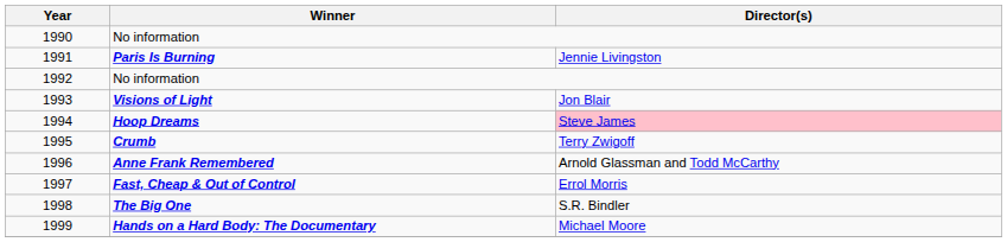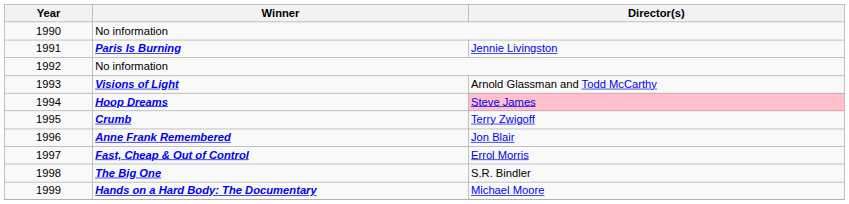 <table class="wikitable" width="95%" cellpadding="5">
 <tr>
 <th width="100"><strong>Year</strong></th>
 <th width="450"><strong>Winner</strong></th>
 <th width="450"><strong>Director(s)</strong></th>
 </tr>
 <tr>
 <td style="text-align:center;">1990</td>
 <td colspan="2">No information</td>
 </tr>
 <tr>
 <td style="text-align:center;">1991</td>
 <td><strong><em><a href='#'>Paris Is Burning</a></em></strong></td>
 <td><a href='#'>Jennie Livingston</a></td>
 </tr>
 <tr>
 <td style="text-align:center;">1992</td>
 <td colspan="2">No information</td>
 </tr>
 <tr>
 <td style="text-align:center;">1993</td>
 <td><strong><em><a href='#'>Visions of Light</a></em></strong></td>
-<td><a href='#'>Jon Blair</a></td>
+<td>Arnold Glassman and <a href='#'>Todd McCarthy</a></td>
 </tr>
 <tr>
 <td style="text-align:center;">1994</td>
 <td><strong><em><a href='#'>Hoop Dreams</a></em></strong></td>
 <td style="background: pink;"><a href='#'>Steve James</a></td>
 </tr>
 <tr>
 <td style="text-align:center;">1995</td>
 <td><strong><em><a href='#'>Crumb</a></em></strong></td>
 <td><a href='#'>Terry Zwigoff</a></td>
 </tr>
 <tr>
 <td style="text-align:center;">1996</td>
 <td><strong><em><a href='#'>Anne Frank Remembered</a></em></strong></td>
-<td>Arnold Glassman and <a href='#'>Todd McCarthy</a></td>
+<td><a href='#'>Jon Blair</a></td>
 </tr>
 <tr>
 <td style="text-align:center;">1997</td>
 <td><strong><em><a href='#'>Fast, Cheap & Out of Control</a></em></strong></td>
 <td><a href='#'>Errol Morris</a></td>
 </tr>
 <tr>
 <td style="text-align:center;">1998</td>
 <td><strong><em><a href='#'>The Big One</a></em></strong></td>
 <td>S.R. Bindler</td>
 </tr>
 <tr>
 <td style="text-align:center;">1999</td>
 <td><strong><em><a href='#'>Hands on a Hard Body: The Documentary</a></em></strong></td>
 <td><a href='#'>Michael Moore</a></td>
 </tr>
 <tr>
 </tr>
 </table>
